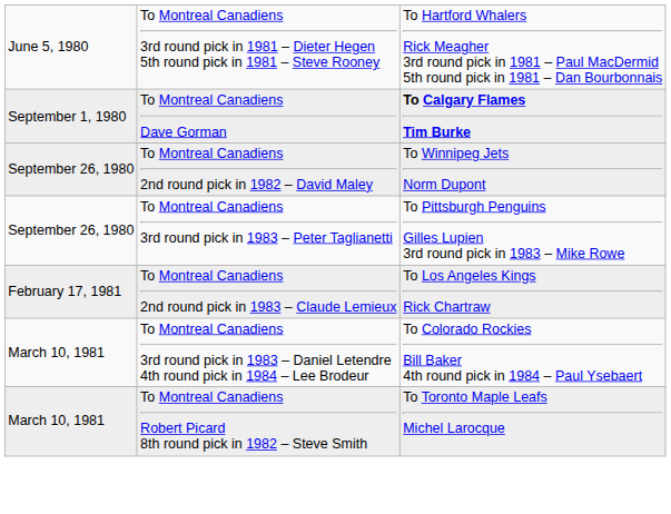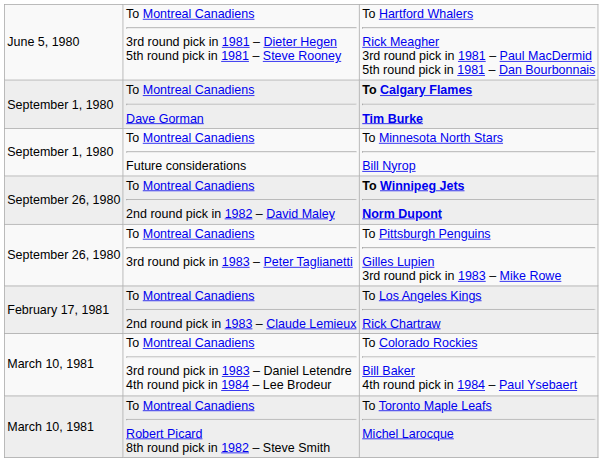 <table class="wikitable">
 <tr>
 <td>June 5, 1980</td>
 <td valign="top">To <a href='#'>Montreal Canadiens</a><hr>3rd round pick in <a href='#'>1981</a> – <a href='#'>Dieter Hegen</a> <br> 5th round pick in <a href='#'>1981</a> – <a href='#'>Steve Rooney</a></td>
 <td valign="top">To <a href='#'>Hartford Whalers</a><hr><a href='#'>Rick Meagher</a> <br> 3rd round pick in <a href='#'>1981</a> – <a href='#'>Paul MacDermid</a> <br> 5th round pick in <a href='#'>1981</a> – <a href='#'>Dan Bourbonnais</a></td>
 </tr>
 <tr style="background:#eee;">
 <td>September 1, 1980</td>
 <td valign="top">To <a href='#'>Montreal Canadiens</a><hr><a href='#'>Dave Gorman</a></td>
 <td valign="top"><strong>To <a href='#'>Calgary Flames</a><hr><a href='#'>Tim Burke</a></strong></td>
 </tr>
+<tr>
+<td>September 1, 1980</td>
+<td valign="top">To <a href='#'>Montreal Canadiens</a><hr>Future considerations</td>
+<td valign="top">To <a href='#'>Minnesota North Stars</a><hr><a href='#'>Bill Nyrop</a></td>
+</tr>
 <tr style="background:#eee;">
 <td>September 26, 1980</td>
 <td valign="top">To <a href='#'>Montreal Canadiens</a><hr>2nd round pick in <a href='#'>1982</a> – <a href='#'>David Maley</a></td>
-<td valign="top">To <a href='#'>Winnipeg Jets</a><hr><a href='#'>Norm Dupont</a></td>
+<td valign="top"><strong>To <a href='#'>Winnipeg Jets</a><hr><a href='#'>Norm Dupont</a></strong></td>
 </tr>
 <tr>
 <td>September 26, 1980</td>
 <td valign="top">To <a href='#'>Montreal Canadiens</a><hr>3rd round pick in <a href='#'>1983</a> – <a href='#'>Peter Taglianetti</a></td>
 <td valign="top">To <a href='#'>Pittsburgh Penguins</a><hr><a href='#'>Gilles Lupien</a> <br> 3rd round pick in <a href='#'>1983</a> – <a href='#'>Mike Rowe</a></td>
 </tr>
 <tr style="background:#eee;">
 <td>February 17, 1981</td>
 <td valign="top">To <a href='#'>Montreal Canadiens</a><hr>2nd round pick in <a href='#'>1983</a> – <a href='#'>Claude Lemieux</a></td>
 <td valign="top">To <a href='#'>Los Angeles Kings</a><hr><a href='#'>Rick Chartraw</a></td>
 </tr>
 <tr>
 <td>March 10, 1981</td>
 <td valign="top">To <a href='#'>Montreal Canadiens</a><hr>3rd round pick in <a href='#'>1983</a> – Daniel Letendre <br> 4th round pick in <a href='#'>1984</a> – Lee Brodeur</td>
 <td valign="top">To <a href='#'>Colorado Rockies</a><hr><a href='#'>Bill Baker</a> <br> 4th round pick in <a href='#'>1984</a> – <a href='#'>Paul Ysebaert</a></td>
 </tr>
 <tr style="background:#eee;">
 <td>March 10, 1981</td>
 <td valign="top">To <a href='#'>Montreal Canadiens</a><hr><a href='#'>Robert Picard</a> <br> 8th round pick in <a href='#'>1982</a> – Steve Smith</td>
 <td valign="top">To <a href='#'>Toronto Maple Leafs</a><hr><a href='#'>Michel Larocque</a></td>
 </tr>
 </table>
